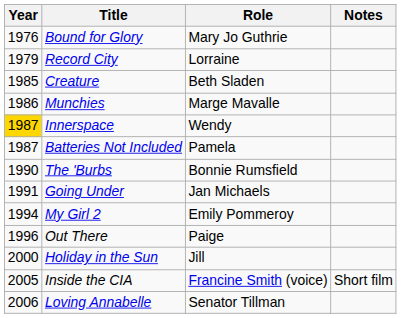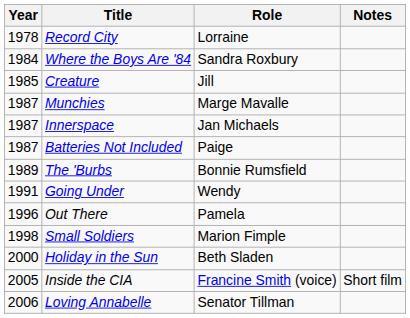 <table class="wikitable sortable">
 <tr>
 <th>Year</th>
 <th>Title</th>
 <th>Role</th>
 <th class="unsortable">Notes</th>
 </tr>
 <tr>
-<td>1976</td>
-<td><em><a href='#'>Bound for Glory</a></em></td>
-<td>Mary Jo Guthrie</td>
-<td></td>
-</tr>
-<tr>
-<td>1979</td>
+<td>1978</td>
 <td><em><a href='#'>Record City</a></em></td>
 <td>Lorraine</td>
 <td></td>
 </tr>
 <tr>
-<td>1985</td>
-<td><em><a href='#'>Creature</a></em></td>
-<td>Beth Sladen</td>
+<td>1984</td>
+<td><em><a href='#'>Where the Boys Are '84</a></em></td>
+<td>Sandra Roxbury</td>
 <td></td>
 </tr>
 <tr>
-<td>1986</td>
+<td>1985</td>
+<td><em><a href='#'>Creature</a></em></td>
+<td>Jill</td>
+<td></td>
+</tr>
+<tr>
+<td>1987</td>
 <td><em><a href='#'>Munchies</a></em></td>
 <td>Marge Mavalle</td>
 <td></td>
 </tr>
 <tr>
-<td style="background: gold;">1987</td>
+<td>1987</td>
 <td><em><a href='#'>Innerspace</a></em></td>
-<td>Wendy</td>
+<td>Jan Michaels</td>
 <td></td>
 </tr>
 <tr>
 <td>1987</td>
 <td><em><a href='#'>Batteries Not Included</a></em></td>
-<td>Pamela</td>
+<td>Paige</td>
 <td></td>
 </tr>
 <tr>
-<td>1990</td>
+<td>1989</td>
 <td><em><a href='#'>The 'Burbs</a></em></td>
 <td>Bonnie Rumsfield</td>
 <td></td>
 </tr>
 <tr>
 <td>1991</td>
 <td><em><a href='#'>Going Under</a></em></td>
-<td>Jan Michaels</td>
-<td></td>
-</tr>
-<tr>
-<td>1994</td>
-<td><em><a href='#'>My Girl 2</a></em></td>
-<td>Emily Pommeroy</td>
+<td>Wendy</td>
 <td></td>
 </tr>
 <tr>
 <td>1996</td>
 <td><em>Out There</em></td>
-<td>Paige</td>
+<td>Pamela</td>
+<td></td>
+</tr>
+<tr>
+<td>1998</td>
+<td><em><a href='#'>Small Soldiers</a></em></td>
+<td>Marion Fimple</td>
 <td></td>
 </tr>
 <tr>
 <td>2000</td>
 <td><em><a href='#'>Holiday in the Sun</a></em></td>
-<td>Jill</td>
+<td>Beth Sladen</td>
 <td></td>
 </tr>
 <tr>
 <td>2005</td>
 <td><em>Inside the CIA</em></td>
 <td><a href='#'>Francine Smith</a> (voice)</td>
 <td>Short film</td>
 </tr>
 <tr>
 <td>2006</td>
 <td><em><a href='#'>Loving Annabelle</a></em></td>
 <td>Senator Tillman</td>
 <td></td>
 </tr>
 </table>
